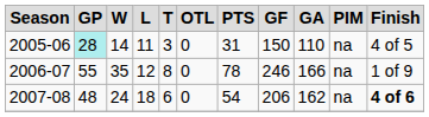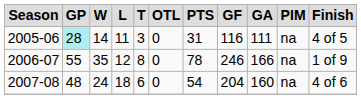 <table class="wikitable">
 <tr align="center" style="font-weight:bold; background-color:#dddddd;">
 <td>Season</td>
 <td>GP</td>
 <td>W</td>
 <td>L</td>
 <td>T</td>
 <td>OTL</td>
 <td>PTS</td>
 <td>GF</td>
 <td>GA</td>
 <td>PIM</td>
 <td>Finish</td>
 </tr>
 <tr>
 <td>2005-06</td>
 <td style="background: paleturquoise;">28</td>
 <td>14</td>
 <td>11</td>
 <td>3</td>
 <td>0</td>
 <td>31</td>
-<td>150</td>
-<td>110</td>
+<td>116</td>
+<td>111</td>
 <td>na</td>
 <td>4 of 5</td>
 </tr>
 <tr>
 <td>2006-07</td>
 <td>55</td>
 <td>35</td>
 <td>12</td>
 <td>8</td>
 <td>0</td>
 <td>78</td>
 <td>246</td>
 <td>166</td>
 <td>na</td>
 <td>1 of 9</td>
 </tr>
 <tr>
 <td>2007-08</td>
 <td>48</td>
 <td>24</td>
 <td>18</td>
 <td>6</td>
 <td>0</td>
 <td>54</td>
-<td>206</td>
-<td>162</td>
+<td>204</td>
+<td>160</td>
 <td>na</td>
-<td><strong>4 of 6</strong></td>
+<td>4 of 6</td>
 </tr>
 <tr>
 </tr>
 </table>
